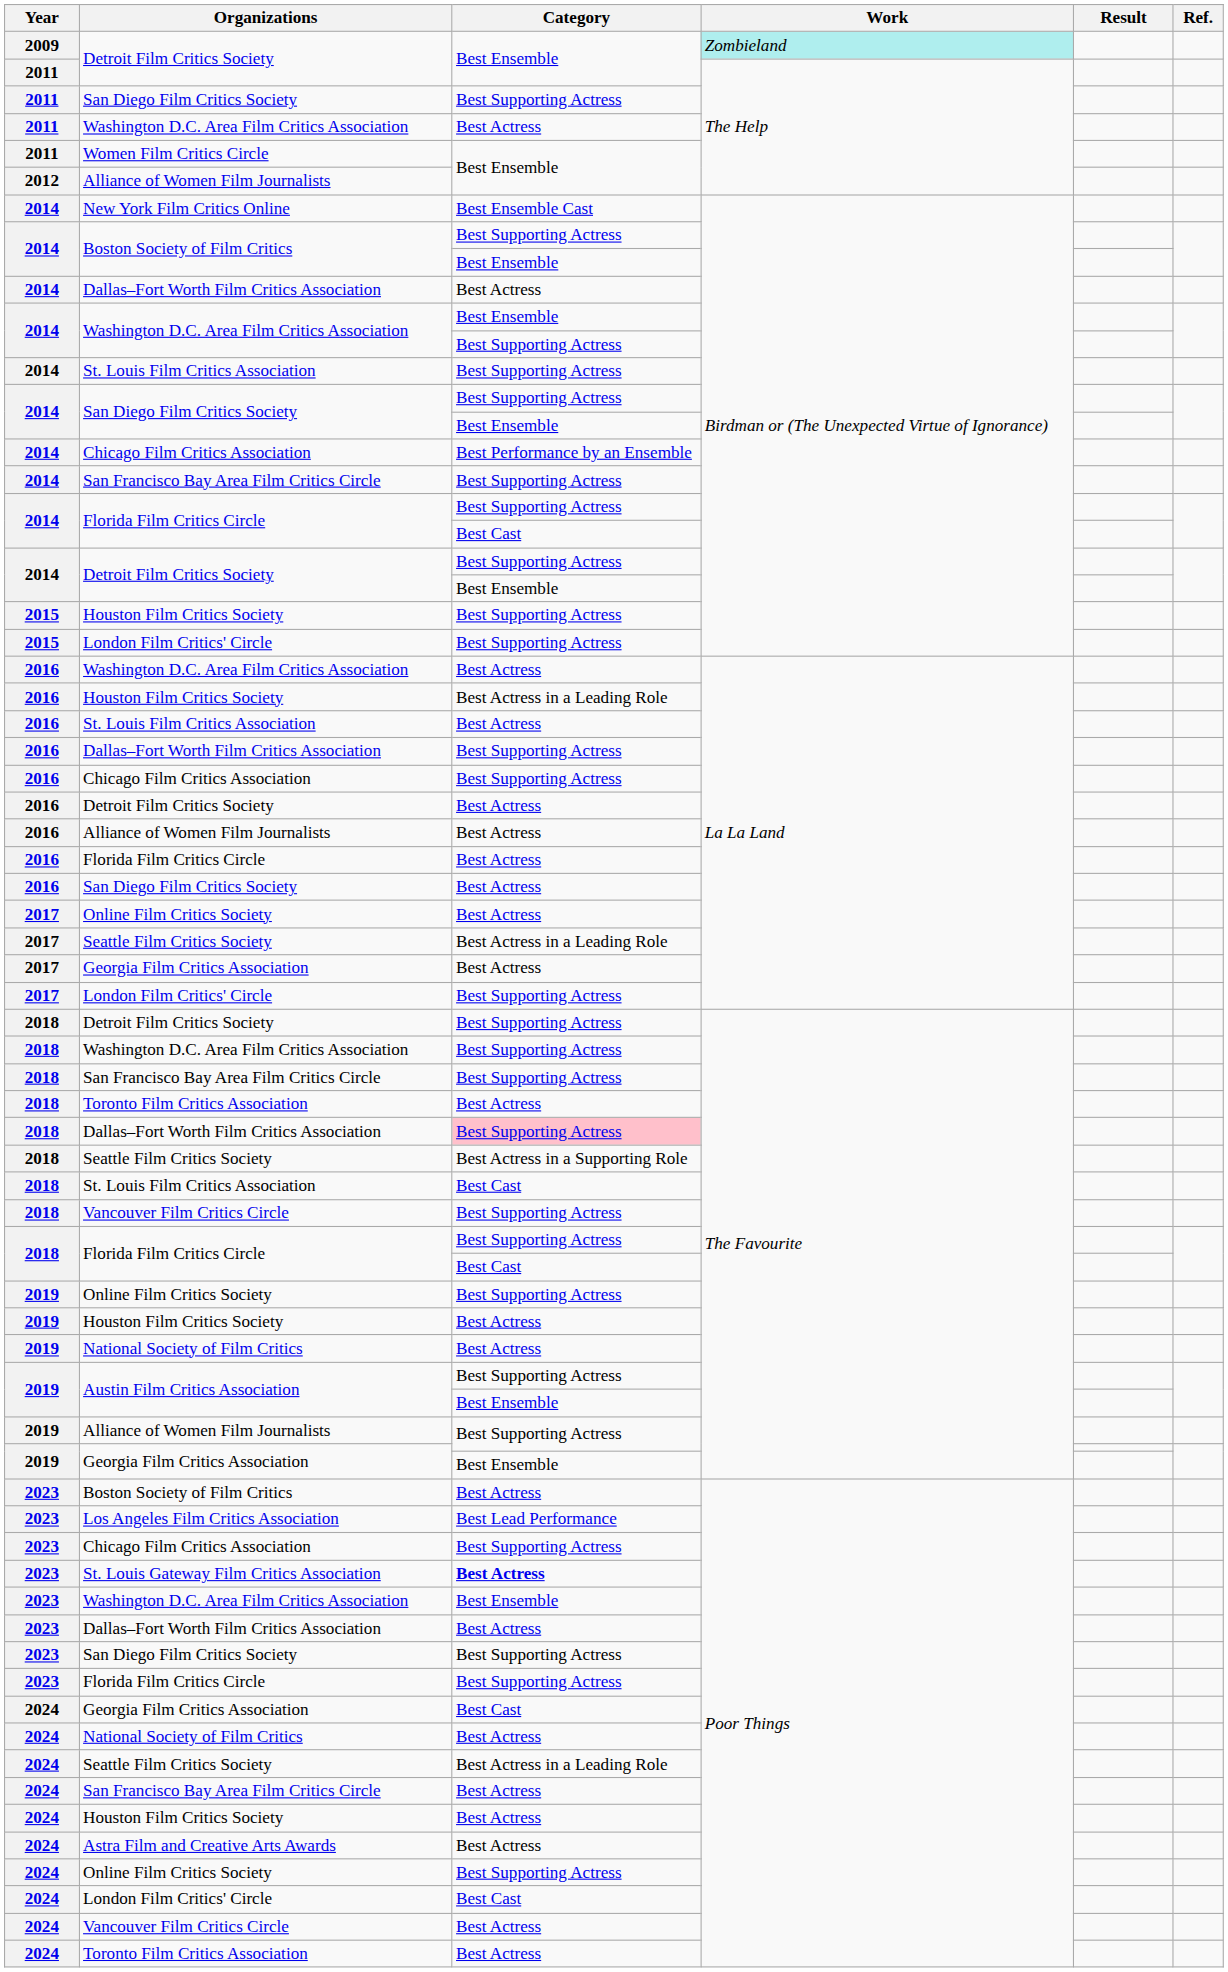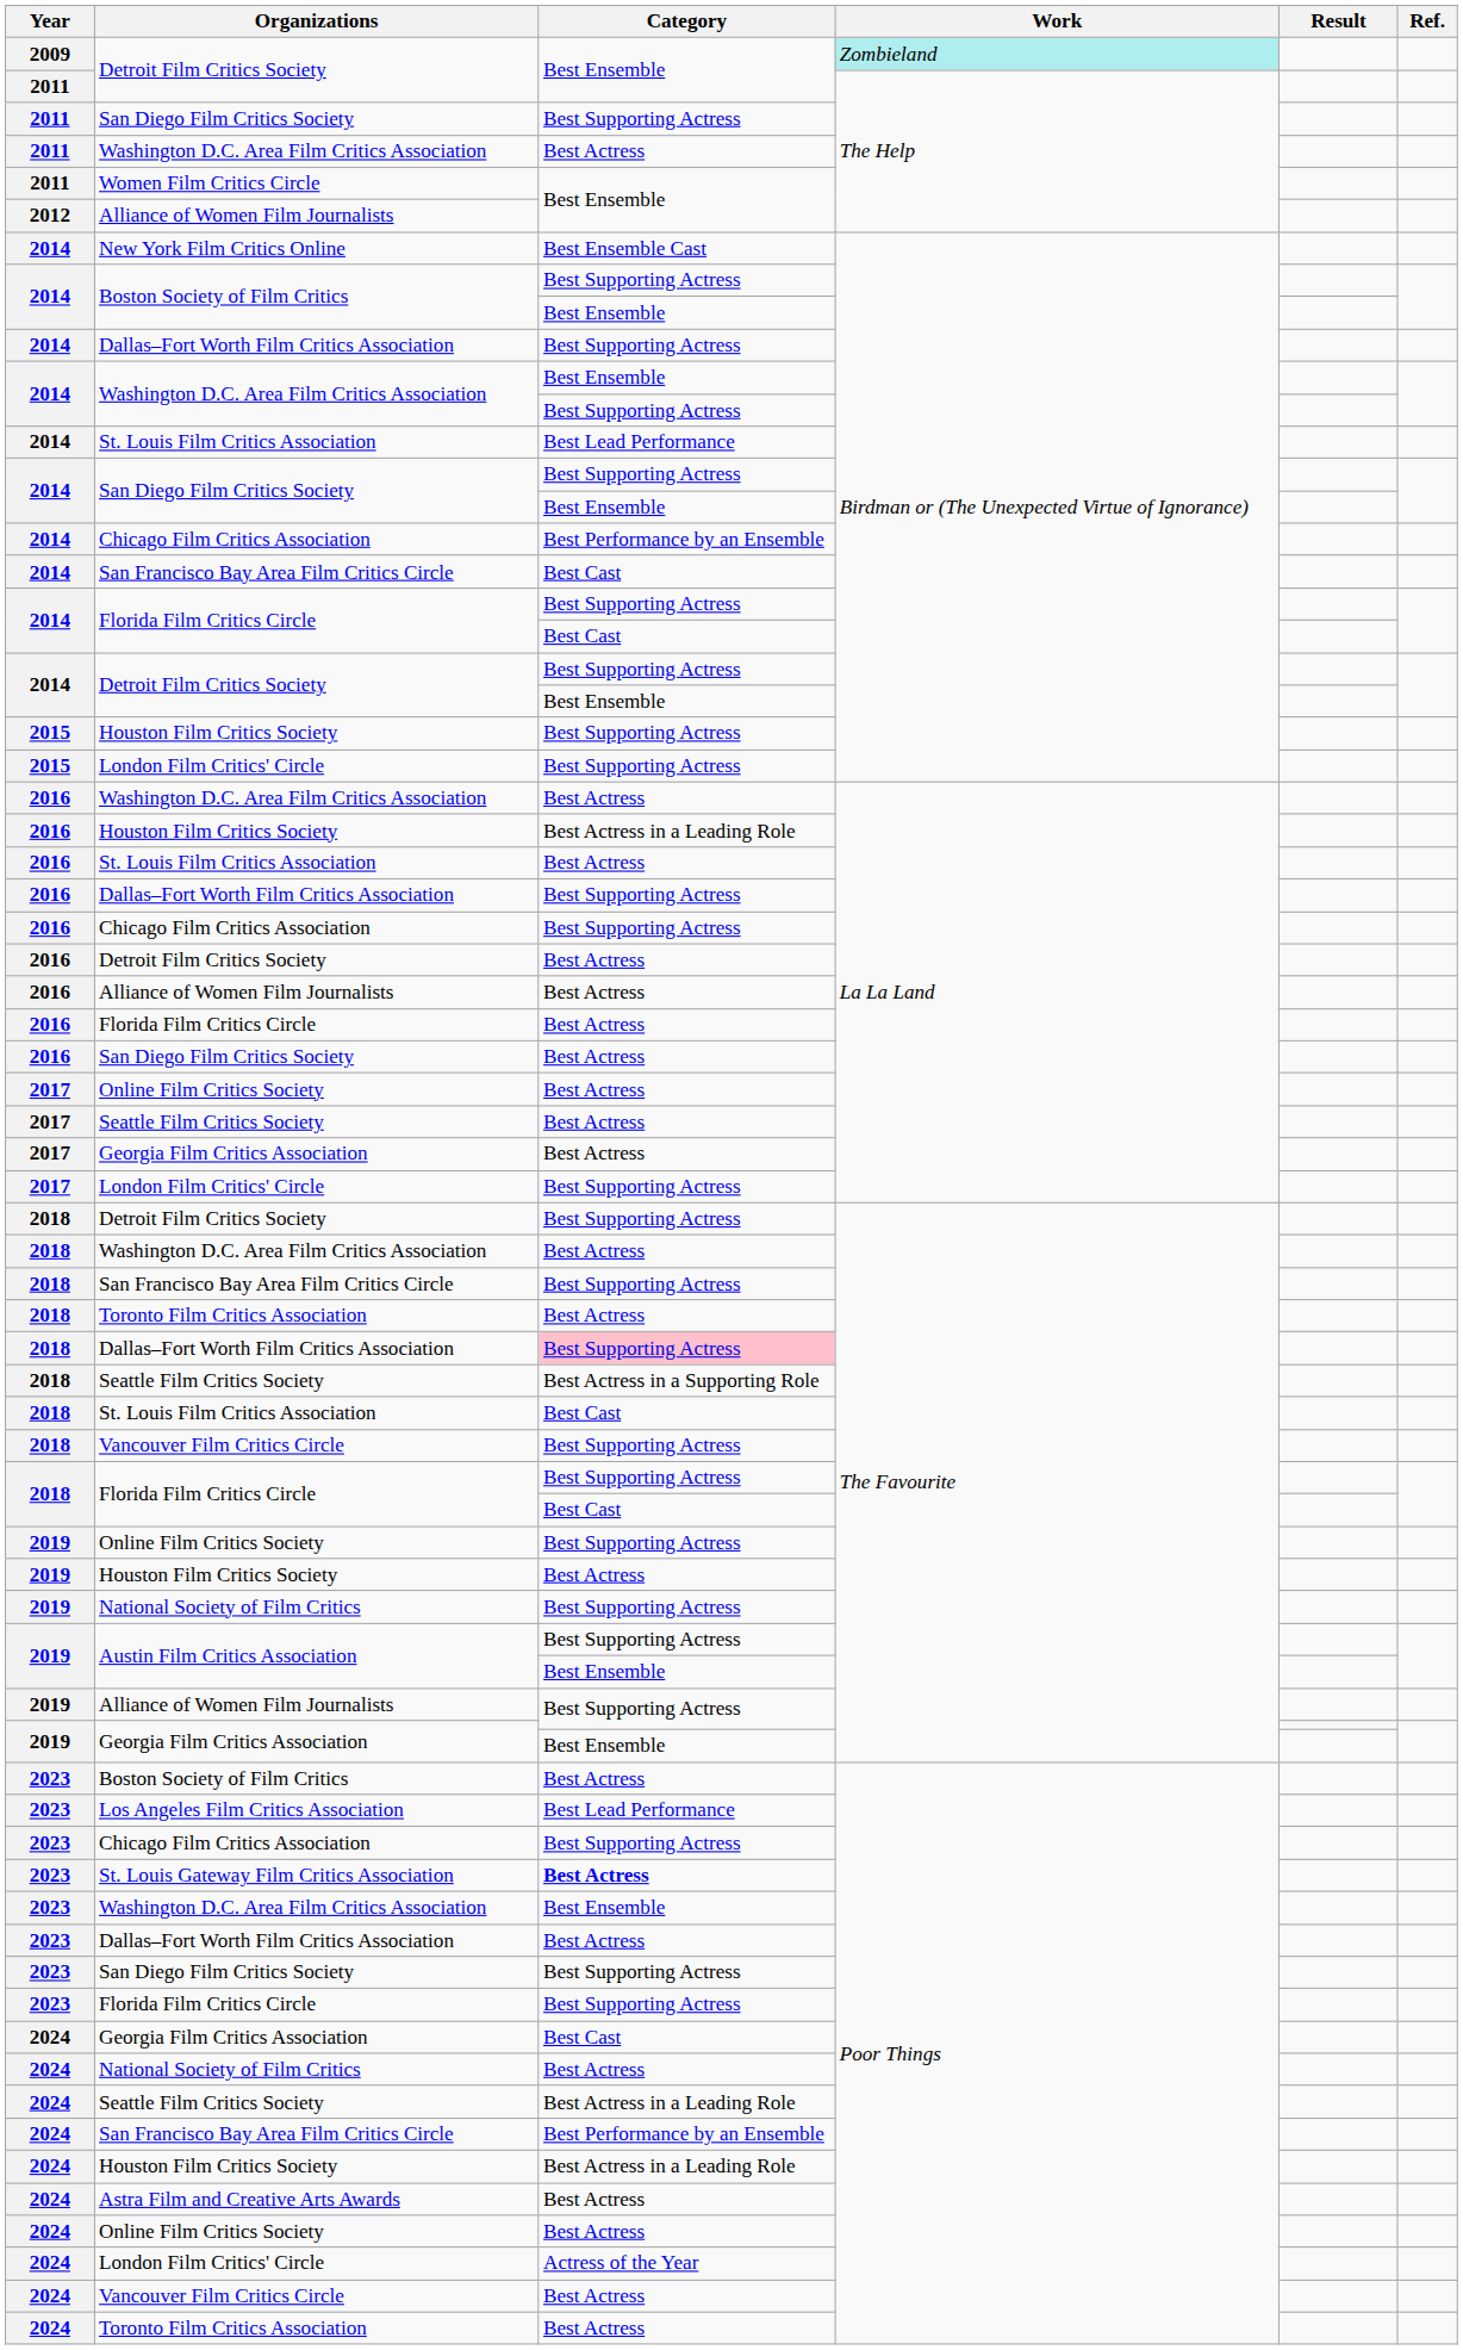 <table class="wikitable sortable plainrowheaders">
 <tr>
 <th scope="col" style="width:6%;">Year</th>
 <th scope="col" style="width:30%;">Organizations</th>
 <th scope="col" style="width:20%;">Category</th>
 <th scope="col" style="width:30%;">Work</th>
 <th scope="col" style="width:8%;">Result</th>
 <th scope="col" style="width:4%;" class="unsortable">Ref.</th>
 </tr>
 <tr>
 <th scope="row", style="text-align:center;">2009</th>
 <td rowspan="2"><a href='#'>Detroit Film Critics Society</a></td>
 <td rowspan="2"><a href='#'>Best Ensemble</a></td>
 <td style="background: paleturquoise;"><em>Zombieland</em></td>
 <td></td>
 <td style="text-align:center;"></td>
 </tr>
 <tr>
 <th scope="row", style="text-align:center;">2011</th>
 <td rowspan="5"><em>The Help</em></td>
 <td></td>
 <td style="text-align:center;"></td>
 </tr>
 <tr>
 <th scope="row", style="text-align:center;"><a href='#'>2011</a></th>
 <td><a href='#'>San Diego Film Critics Society</a></td>
 <td><a href='#'>Best Supporting Actress</a></td>
 <td></td>
 <td style="text-align:center;"></td>
 </tr>
 <tr>
 <th scope="row", style="text-align:center;"><a href='#'>2011</a></th>
 <td><a href='#'>Washington D.C. Area Film Critics Association</a></td>
 <td><a href='#'>Best Actress</a></td>
 <td></td>
 <td style="text-align:center;"></td>
 </tr>
 <tr>
 <th scope="row", style="text-align:center;">2011</th>
 <td><a href='#'>Women Film Critics Circle</a></td>
 <td rowspan="2">Best Ensemble</td>
 <td></td>
 <td style="text-align:center;"></td>
 </tr>
 <tr>
 <th scope="row", style="text-align:center;">2012</th>
 <td><a href='#'>Alliance of Women Film Journalists</a></td>
 <td></td>
 <td style="text-align:center;"></td>
 </tr>
 <tr>
 <th scope="row", style="text-align:center;"><a href='#'>2014</a></th>
 <td><a href='#'>New York Film Critics Online</a></td>
 <td><a href='#'>Best Ensemble Cast</a></td>
 <td rowspan="17"><em>Birdman or (The Unexpected Virtue of Ignorance)</em></td>
 <td></td>
 <td style="text-align:center;"></td>
 </tr>
 <tr>
 <th scope="row" rowspan="2", style="text-align:center;"><a href='#'>2014</a></th>
 <td rowspan="2"><a href='#'>Boston Society of Film Critics</a></td>
 <td><a href='#'>Best Supporting Actress</a></td>
 <td></td>
 <td style="text-align:center;" rowspan="2"></td>
 </tr>
 <tr>
 <td><a href='#'>Best Ensemble</a></td>
 <td></td>
 </tr>
 <tr>
 <th scope="row", style="text-align:center;"><a href='#'>2014</a></th>
 <td><a href='#'>Dallas–Fort Worth Film Critics Association</a></td>
-<td>Best Actress</td>
+<td><a href='#'>Best Supporting Actress</a></td>
 <td></td>
 <td style="text-align:center;"></td>
 </tr>
 <tr>
 <th scope="row" rowspan="2", style="text-align:center;"><a href='#'>2014</a></th>
 <td rowspan="2"><a href='#'>Washington D.C. Area Film Critics Association</a></td>
 <td><a href='#'>Best Ensemble</a></td>
 <td></td>
 <td rowspan="2" style="text-align:center;"></td>
 </tr>
 <tr>
 <td><a href='#'>Best Supporting Actress</a></td>
 <td></td>
 </tr>
 <tr>
 <th scope="row", style="text-align:center;">2014</th>
 <td><a href='#'>St. Louis Film Critics Association</a></td>
-<td><a href='#'>Best Supporting Actress</a></td>
+<td><a href='#'>Best Lead Performance</a></td>
 <td></td>
 <td style="text-align:center;"></td>
 </tr>
 <tr>
 <th scope="row" rowspan="2", style="text-align:center;"><a href='#'>2014</a></th>
 <td rowspan="2"><a href='#'>San Diego Film Critics Society</a></td>
 <td><a href='#'>Best Supporting Actress</a></td>
 <td></td>
 <td rowspan="2" style="text-align:center;"></td>
 </tr>
 <tr>
 <td><a href='#'>Best Ensemble</a></td>
 <td></td>
 </tr>
 <tr>
 <th scope="row", style="text-align:center;"><a href='#'>2014</a></th>
 <td><a href='#'>Chicago Film Critics Association</a></td>
 <td><a href='#'>Best Performance by an Ensemble</a></td>
 <td></td>
 <td style="text-align:center;"></td>
 </tr>
 <tr>
 <th scope="row", style="text-align:center;"><a href='#'>2014</a></th>
 <td><a href='#'>San Francisco Bay Area Film Critics Circle</a></td>
-<td><a href='#'>Best Supporting Actress</a></td>
+<td><a href='#'>Best Cast</a></td>
 <td></td>
 <td style="text-align:center;"></td>
 </tr>
 <tr>
 <th scope="row" rowspan="2", style="text-align:center;"><a href='#'>2014</a></th>
 <td rowspan="2"><a href='#'>Florida Film Critics Circle</a></td>
 <td><a href='#'>Best Supporting Actress</a></td>
 <td></td>
 <td rowspan="2" style="text-align:center;"></td>
 </tr>
 <tr>
 <td><a href='#'>Best Cast</a></td>
 <td></td>
 </tr>
 <tr>
 <th scope="row" rowspan="2", style="text-align:center;">2014</th>
 <td rowspan="2"><a href='#'>Detroit Film Critics Society</a></td>
 <td><a href='#'>Best Supporting Actress</a></td>
 <td></td>
 <td rowspan="2" style="text-align:center;"></td>
 </tr>
 <tr>
 <td>Best Ensemble</td>
 <td></td>
 </tr>
 <tr>
 <th scope="row", style="text-align:center;"><a href='#'>2015</a></th>
 <td><a href='#'>Houston Film Critics Society</a></td>
 <td><a href='#'>Best Supporting Actress</a></td>
 <td></td>
 <td style="text-align:center;"></td>
 </tr>
 <tr>
 <th scope="row", style="text-align:center;"><a href='#'>2015</a></th>
 <td><a href='#'>London Film Critics' Circle</a></td>
 <td><a href='#'>Best Supporting Actress</a></td>
 <td></td>
 <td style="text-align:center;"></td>
 </tr>
 <tr>
 <th scope="row", style="text-align:center;"><a href='#'>2016</a></th>
 <td><a href='#'>Washington D.C. Area Film Critics Association</a></td>
 <td><a href='#'>Best Actress</a></td>
 <td rowspan="13"><em>La La Land</em></td>
 <td></td>
 <td style="text-align:center;"></td>
 </tr>
 <tr>
 <th scope="row", style="text-align:center;"><a href='#'>2016</a></th>
 <td><a href='#'>Houston Film Critics Society</a></td>
 <td>Best Actress in a Leading Role</td>
 <td></td>
 <td align="center"></td>
 </tr>
 <tr>
 <th scope="row", style="text-align:center;"><a href='#'>2016</a></th>
 <td><a href='#'>St. Louis Film Critics Association</a></td>
 <td><a href='#'>Best Actress</a></td>
 <td></td>
 <td align="center"></td>
 </tr>
 <tr>
 <th scope="row", style="text-align:center;"><a href='#'>2016</a></th>
 <td><a href='#'>Dallas–Fort Worth Film Critics Association</a></td>
 <td><a href='#'>Best Supporting Actress</a></td>
 <td></td>
 <td align="center"></td>
 </tr>
 <tr>
 <th scope="row", style="text-align:center;"><a href='#'>2016</a></th>
 <td>Chicago Film Critics Association</td>
 <td><a href='#'>Best Supporting Actress</a></td>
 <td></td>
 <td align="center"></td>
 </tr>
 <tr>
 <th scope="row", style="text-align:center;">2016</th>
 <td>Detroit Film Critics Society</td>
 <td><a href='#'>Best Actress</a></td>
 <td></td>
 <td align="center"></td>
 </tr>
 <tr>
 <th scope="row", style="text-align:center;">2016</th>
 <td>Alliance of Women Film Journalists</td>
 <td>Best Actress</td>
 <td></td>
 <td align="center"><br></td>
 </tr>
 <tr>
 <th scope="row", style="text-align:center;"><a href='#'>2016</a></th>
 <td>Florida Film Critics Circle</td>
 <td><a href='#'>Best Actress</a></td>
 <td></td>
 <td align="center"></td>
 </tr>
 <tr>
 <th scope="row", style="text-align:center;"><a href='#'>2016</a></th>
 <td><a href='#'>San Diego Film Critics Society</a></td>
 <td><a href='#'>Best Actress</a></td>
 <td></td>
 <td align="center"></td>
 </tr>
 <tr>
 <th scope="row", style="text-align:center;"><a href='#'>2017</a></th>
 <td><a href='#'>Online Film Critics Society</a></td>
 <td><a href='#'>Best Actress</a></td>
 <td></td>
 <td align="center"></td>
 </tr>
 <tr>
 <th scope="row", style="text-align:center;">2017</th>
 <td><a href='#'>Seattle Film Critics Society</a></td>
-<td>Best Actress in a Leading Role</td>
+<td><a href='#'>Best Actress</a></td>
 <td></td>
 <td align="center"><br></td>
 </tr>
 <tr>
 <th scope="row", style="text-align:center;">2017</th>
 <td><a href='#'>Georgia Film Critics Association</a></td>
 <td>Best Actress</td>
 <td></td>
 <td align="center"></td>
 </tr>
 <tr>
 <th scope="row", style="text-align:center;"><a href='#'>2017</a></th>
 <td><a href='#'>London Film Critics' Circle</a></td>
 <td><a href='#'>Best Supporting Actress</a></td>
 <td></td>
 <td align="center"></td>
 </tr>
 <tr>
 <th scope="row", style="text-align:center;">2018</th>
 <td>Detroit Film Critics Society</td>
 <td><a href='#'>Best Supporting Actress</a></td>
 <td rowspan="18"><em>The Favourite</em></td>
 <td></td>
 <td align="center"><br></td>
 </tr>
 <tr>
 <th scope="row", style="text-align:center;"><a href='#'>2018</a></th>
 <td>Washington D.C. Area Film Critics Association</td>
-<td><a href='#'>Best Supporting Actress</a></td>
+<td><a href='#'>Best Actress</a></td>
 <td></td>
 <td align="center"></td>
 </tr>
 <tr>
 <th scope="row", style="text-align:center;"><a href='#'>2018</a></th>
 <td>San Francisco Bay Area Film Critics Circle</td>
 <td><a href='#'>Best Supporting Actress</a></td>
 <td></td>
 <td align="center"></td>
 </tr>
 <tr>
 <th scope="row", style="text-align:center;"><a href='#'>2018</a></th>
 <td><a href='#'>Toronto Film Critics Association</a></td>
 <td><a href='#'>Best Actress</a></td>
 <td></td>
 <td align="center"></td>
 </tr>
 <tr>
 <th scope="row", style="text-align:center;"><a href='#'>2018</a></th>
 <td>Dallas–Fort Worth Film Critics Association</td>
 <td style="background: pink;"><a href='#'>Best Supporting Actress</a></td>
 <td></td>
 <td align="center"></td>
 </tr>
 <tr>
 <th scope="row", style="text-align:center;">2018</th>
 <td>Seattle Film Critics Society</td>
 <td>Best Actress in a Supporting Role</td>
 <td></td>
 <td align="center"><br></td>
 </tr>
 <tr>
 <th scope="row", style="text-align:center;"><a href='#'>2018</a></th>
 <td>St. Louis Film Critics Association</td>
 <td><a href='#'>Best Cast</a></td>
 <td></td>
 <td align="center"></td>
 </tr>
 <tr>
 <th scope="row", style="text-align:center;"><a href='#'>2018</a></th>
 <td><a href='#'>Vancouver Film Critics Circle</a></td>
 <td><a href='#'>Best Supporting Actress</a></td>
 <td></td>
 <td align="center"><br></td>
 </tr>
 <tr>
 <th rowspan="2" scope="row", style="text-align:center;"><a href='#'>2018</a></th>
 <td rowspan="2">Florida Film Critics Circle</td>
 <td><a href='#'>Best Supporting Actress</a></td>
 <td></td>
 <td rowspan="2" align="center"></td>
 </tr>
 <tr>
 <td><a href='#'>Best Cast</a></td>
 <td></td>
 </tr>
 <tr>
 <th scope="row", style="text-align:center;"><a href='#'>2019</a></th>
 <td>Online Film Critics Society</td>
 <td><a href='#'>Best Supporting Actress</a></td>
 <td></td>
 <td align="center"></td>
 </tr>
 <tr>
 <th scope="row", style="text-align:center;"><a href='#'>2019</a></th>
 <td>Houston Film Critics Society</td>
 <td><a href='#'>Best Actress</a></td>
 <td></td>
 <td align="center"><br></td>
 </tr>
 <tr>
 <th scope="row", style="text-align:center;"><a href='#'>2019</a></th>
 <td><a href='#'>National Society of Film Critics</a></td>
-<td><a href='#'>Best Actress</a></td>
+<td><a href='#'>Best Supporting Actress</a></td>
 <td></td>
 <td align="center"><br></td>
 </tr>
 <tr>
 <th scope="row", rowspan="2", style="text-align:center;"><a href='#'>2019</a></th>
 <td rowspan="2"><a href='#'>Austin Film Critics Association</a></td>
 <td>Best Supporting Actress</td>
 <td></td>
 <td rowspan="2" align="center"><br></td>
 </tr>
 <tr>
 <td><a href='#'>Best Ensemble</a></td>
 <td></td>
 </tr>
 <tr>
 <th scope="row", style="text-align:center;">2019</th>
 <td>Alliance of Women Film Journalists</td>
 <td rowspan="2">Best Supporting Actress</td>
 <td></td>
 <td align="center"><br></td>
 </tr>
 <tr>
 <th rowspan="2" scope="row", style="text-align:center;">2019</th>
 <td rowspan="2">Georgia Film Critics Association</td>
 <td></td>
 <td rowspan="2" align="center"></td>
 </tr>
 <tr>
 <td>Best Ensemble</td>
 <td></td>
 </tr>
 <tr>
 <th scope="row", style="text-align:center;"><a href='#'>2023</a></th>
 <td>Boston Society of Film Critics</td>
 <td><a href='#'>Best Actress</a></td>
 <td rowspan="18"><em>Poor Things</em></td>
 <td></td>
 <td align="center"></td>
 </tr>
 <tr>
 <th scope="row", style="text-align:center;"><a href='#'>2023</a></th>
 <td><a href='#'>Los Angeles Film Critics Association</a></td>
 <td><a href='#'>Best Lead Performance</a></td>
 <td></td>
 <td align="center"></td>
 </tr>
 <tr>
 <th scope="row", style="text-align:center;"><a href='#'>2023</a></th>
 <td>Chicago Film Critics Association</td>
 <td><a href='#'>Best Supporting Actress</a></td>
 <td></td>
 <td align="center"></td>
 </tr>
 <tr>
 <th scope="row", style="text-align:center;"><a href='#'>2023</a></th>
 <td><a href='#'>St. Louis Gateway Film Critics Association</a></td>
 <td><strong><a href='#'>Best Actress</a></strong></td>
 <td></td>
 <td align="center"></td>
 </tr>
 <tr>
 <th scope="row", style="text-align:center;"><a href='#'>2023</a></th>
 <td><a href='#'>Washington D.C. Area Film Critics Association</a></td>
 <td><a href='#'>Best Ensemble</a></td>
 <td></td>
 <td align="center"><br></td>
 </tr>
 <tr>
 <th scope="row", style="text-align:center;"><a href='#'>2023</a></th>
 <td>Dallas–Fort Worth Film Critics Association</td>
 <td><a href='#'>Best Actress</a></td>
 <td></td>
 <td align="center"></td>
 </tr>
 <tr>
 <th scope="row", style="text-align:center;"><a href='#'>2023</a></th>
 <td>San Diego Film Critics Society</td>
 <td>Best Supporting Actress</td>
 <td></td>
 <td align="center"></td>
 </tr>
 <tr>
 <th scope="row", style="text-align:center;"><a href='#'>2023</a></th>
 <td>Florida Film Critics Circle</td>
 <td><a href='#'>Best Supporting Actress</a></td>
 <td></td>
 <td align="center"></td>
 </tr>
 <tr>
 <th scope="row", style="text-align:center;">2024</th>
 <td>Georgia Film Critics Association</td>
 <td><a href='#'>Best Cast</a></td>
 <td></td>
 <td align="center"><br></td>
 </tr>
 <tr>
 <th scope="row", style="text-align:center;"><a href='#'>2024</a></th>
 <td><a href='#'>National Society of Film Critics</a></td>
 <td><a href='#'>Best Actress</a></td>
 <td></td>
 <td align="center"></td>
 </tr>
 <tr>
 <th scope="row", style="text-align:center;"><a href='#'>2024</a></th>
 <td>Seattle Film Critics Society</td>
 <td>Best Actress in a Leading Role</td>
 <td></td>
 <td align="center"></td>
 </tr>
 <tr>
 <th scope="row", style="text-align:center;"><a href='#'>2024</a></th>
 <td><a href='#'>San Francisco Bay Area Film Critics Circle</a></td>
-<td><a href='#'>Best Actress</a></td>
+<td><a href='#'>Best Performance by an Ensemble</a></td>
 <td></td>
 <td align="center"></td>
 </tr>
 <tr>
 <th scope="row", style="text-align:center;"><a href='#'>2024</a></th>
 <td>Houston Film Critics Society</td>
-<td><a href='#'>Best Actress</a></td>
+<td>Best Actress in a Leading Role</td>
 <td></td>
 <td align="center"></td>
 </tr>
 <tr>
 <th scope="row", style="text-align:center;"><a href='#'>2024</a></th>
 <td><a href='#'>Astra Film and Creative Arts Awards</a></td>
 <td>Best Actress</td>
 <td></td>
 <td align="center"></td>
 </tr>
 <tr>
 <th scope="row", style="text-align:center;"><a href='#'>2024</a></th>
 <td>Online Film Critics Society</td>
-<td><a href='#'>Best Supporting Actress</a></td>
+<td><a href='#'>Best Actress</a></td>
 <td></td>
 <td align="center"></td>
 </tr>
 <tr>
 <th scope="row", style="text-align:center;"><a href='#'>2024</a></th>
 <td>London Film Critics' Circle</td>
-<td><a href='#'>Best Cast</a></td>
+<td><a href='#'>Actress of the Year</a></td>
 <td></td>
 <td align="center"></td>
 </tr>
 <tr>
 <th scope="row", style="text-align:center;"><a href='#'>2024</a></th>
 <td><a href='#'>Vancouver Film Critics Circle</a></td>
 <td><a href='#'>Best Actress</a></td>
 <td></td>
 <td align="center"></td>
 </tr>
 <tr>
 <th scope="row", style="text-align:center;"><a href='#'>2024</a></th>
 <td><a href='#'>Toronto Film Critics Association</a></td>
 <td><a href='#'>Best Actress</a></td>
 <td></td>
 <td align="center"></td>
 </tr>
 </table>
